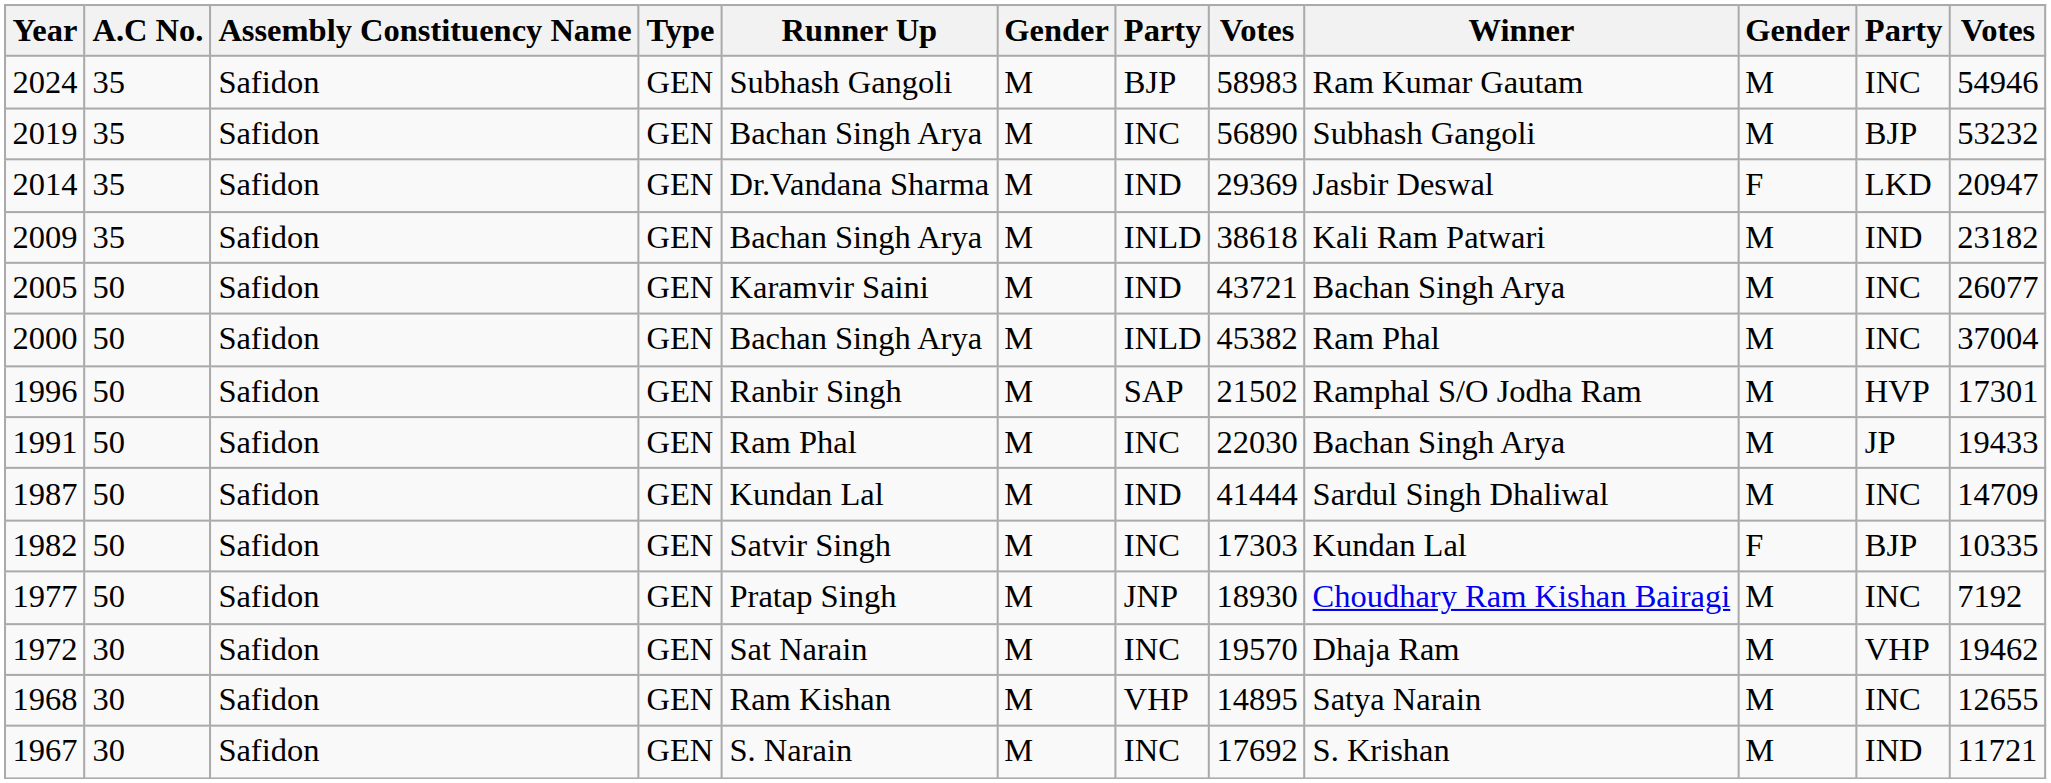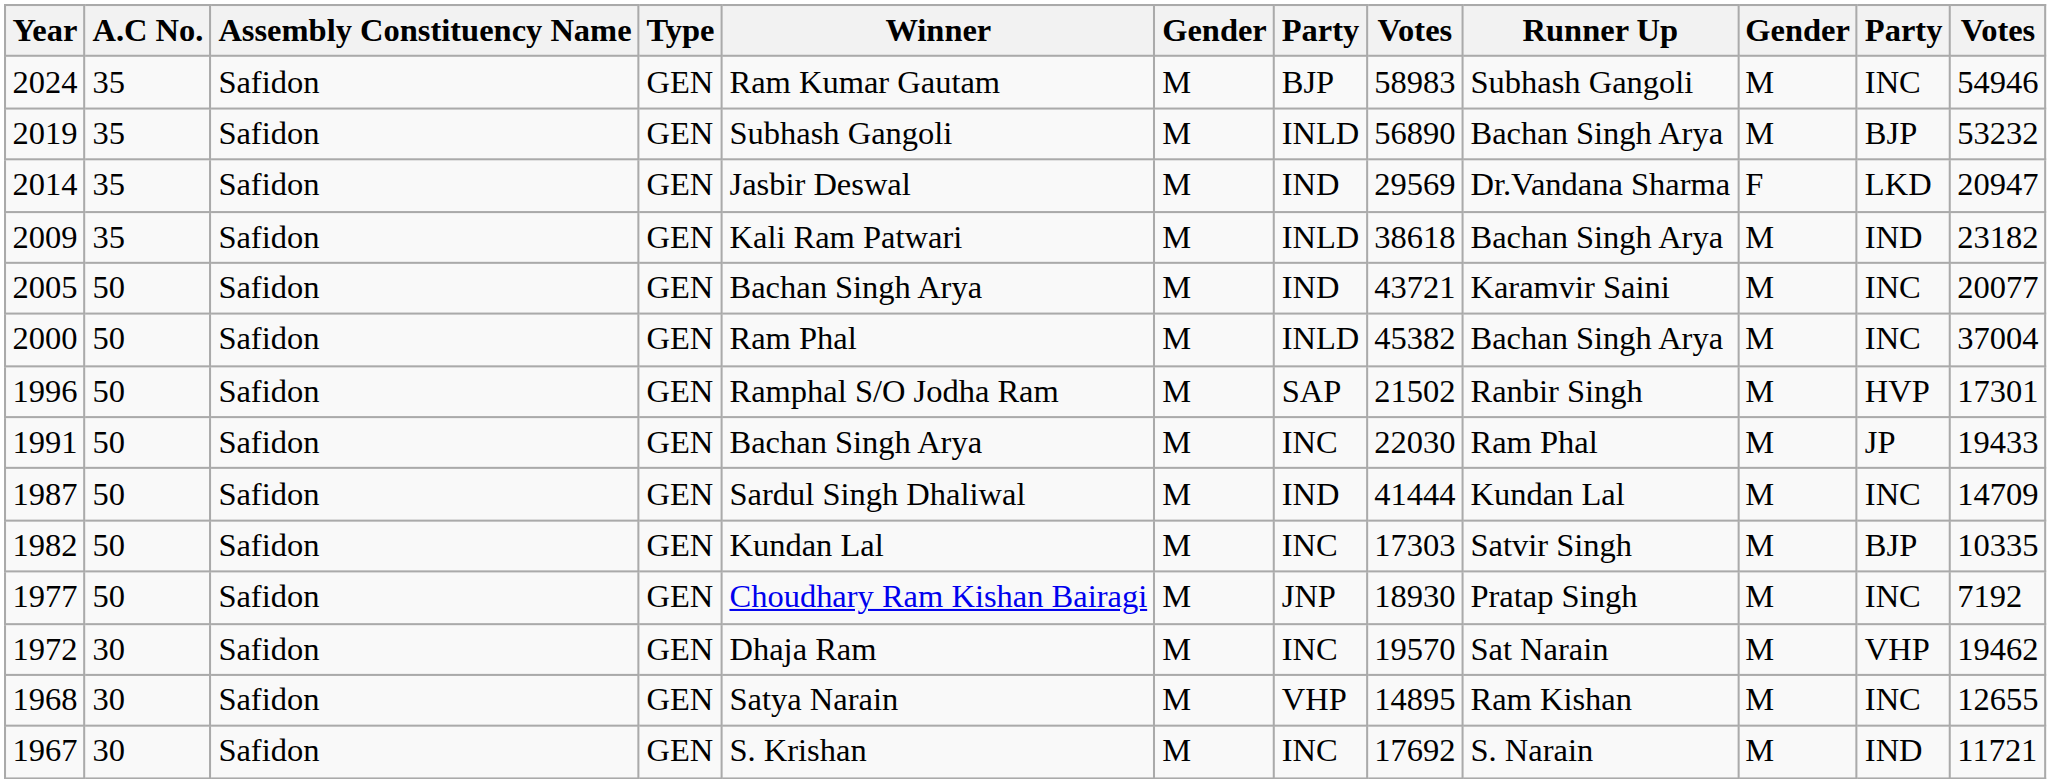 <table class="wikitable">
 <tr>
 <th>Year</th>
 <th>A.C No.</th>
 <th>Assembly Constituency Name</th>
 <th>Type</th>
-<th>Runner Up</th>
+<th>Winner</th>
 <th>Gender</th>
 <th>Party</th>
 <th>Votes</th>
-<th>Winner</th>
+<th>Runner Up</th>
 <th>Gender</th>
 <th>Party</th>
 <th>Votes</th>
 </tr>
 <tr>
 <td>2024</td>
 <td>35</td>
 <td>Safidon</td>
 <td>GEN</td>
-<td>Subhash Gangoli</td>
+<td>Ram Kumar Gautam</td>
 <td>M</td>
 <td>BJP</td>
 <td>58983</td>
-<td>Ram Kumar Gautam</td>
+<td>Subhash Gangoli</td>
 <td>M</td>
 <td>INC</td>
 <td>54946</td>
 </tr>
 <tr>
 <td>2019</td>
 <td>35</td>
 <td>Safidon</td>
 <td>GEN</td>
+<td>Subhash Gangoli</td>
+<td>M</td>
+<td>INLD</td>
+<td>56890</td>
 <td>Bachan Singh Arya</td>
-<td>M</td>
-<td>INC</td>
-<td>56890</td>
-<td>Subhash Gangoli</td>
 <td>M</td>
 <td>BJP</td>
 <td>53232</td>
 </tr>
 <tr>
 <td>2014</td>
 <td>35</td>
 <td>Safidon</td>
 <td>GEN</td>
-<td>Dr.Vandana Sharma</td>
+<td>Jasbir Deswal</td>
 <td>M</td>
 <td>IND</td>
-<td>29369</td>
-<td>Jasbir Deswal</td>
+<td>29569</td>
+<td>Dr.Vandana Sharma</td>
 <td>F</td>
 <td>LKD</td>
 <td>20947</td>
 </tr>
 <tr>
 <td>2009</td>
 <td>35</td>
 <td>Safidon</td>
 <td>GEN</td>
-<td>Bachan Singh Arya</td>
+<td>Kali Ram Patwari</td>
 <td>M</td>
 <td>INLD</td>
 <td>38618</td>
-<td>Kali Ram Patwari</td>
+<td>Bachan Singh Arya</td>
 <td>M</td>
 <td>IND</td>
 <td>23182</td>
 </tr>
 <tr>
 <td>2005</td>
 <td>50</td>
 <td>Safidon</td>
 <td>GEN</td>
-<td>Karamvir Saini</td>
+<td>Bachan Singh Arya</td>
 <td>M</td>
 <td>IND</td>
 <td>43721</td>
-<td>Bachan Singh Arya</td>
+<td>Karamvir Saini</td>
 <td>M</td>
 <td>INC</td>
-<td>26077</td>
+<td>20077</td>
 </tr>
 <tr>
 <td>2000</td>
 <td>50</td>
 <td>Safidon</td>
 <td>GEN</td>
-<td>Bachan Singh Arya</td>
+<td>Ram Phal</td>
 <td>M</td>
 <td>INLD</td>
 <td>45382</td>
-<td>Ram Phal</td>
+<td>Bachan Singh Arya</td>
 <td>M</td>
 <td>INC</td>
 <td>37004</td>
 </tr>
 <tr>
 <td>1996</td>
 <td>50</td>
 <td>Safidon</td>
 <td>GEN</td>
-<td>Ranbir Singh</td>
+<td>Ramphal S/O Jodha Ram</td>
 <td>M</td>
 <td>SAP</td>
 <td>21502</td>
-<td>Ramphal S/O Jodha Ram</td>
+<td>Ranbir Singh</td>
 <td>M</td>
 <td>HVP</td>
 <td>17301</td>
 </tr>
 <tr>
 <td>1991</td>
 <td>50</td>
 <td>Safidon</td>
 <td>GEN</td>
-<td>Ram Phal</td>
+<td>Bachan Singh Arya</td>
 <td>M</td>
 <td>INC</td>
 <td>22030</td>
-<td>Bachan Singh Arya</td>
+<td>Ram Phal</td>
 <td>M</td>
 <td>JP</td>
 <td>19433</td>
 </tr>
 <tr>
 <td>1987</td>
 <td>50</td>
 <td>Safidon</td>
 <td>GEN</td>
-<td>Kundan Lal</td>
+<td>Sardul Singh Dhaliwal</td>
 <td>M</td>
 <td>IND</td>
 <td>41444</td>
-<td>Sardul Singh Dhaliwal</td>
+<td>Kundan Lal</td>
 <td>M</td>
 <td>INC</td>
 <td>14709</td>
 </tr>
 <tr>
 <td>1982</td>
 <td>50</td>
 <td>Safidon</td>
 <td>GEN</td>
-<td>Satvir Singh</td>
+<td>Kundan Lal</td>
 <td>M</td>
 <td>INC</td>
 <td>17303</td>
-<td>Kundan Lal</td>
-<td>F</td>
+<td>Satvir Singh</td>
+<td>M</td>
 <td>BJP</td>
 <td>10335</td>
 </tr>
 <tr>
 <td>1977</td>
 <td>50</td>
 <td>Safidon</td>
 <td>GEN</td>
-<td>Pratap Singh</td>
+<td><a href='#'>Choudhary Ram Kishan Bairagi</a></td>
 <td>M</td>
 <td>JNP</td>
 <td>18930</td>
-<td><a href='#'>Choudhary Ram Kishan Bairagi</a></td>
+<td>Pratap Singh</td>
 <td>M</td>
 <td>INC</td>
 <td>7192</td>
 </tr>
 <tr>
 <td>1972</td>
 <td>30</td>
 <td>Safidon</td>
 <td>GEN</td>
-<td>Sat Narain</td>
+<td>Dhaja Ram</td>
 <td>M</td>
 <td>INC</td>
 <td>19570</td>
-<td>Dhaja Ram</td>
+<td>Sat Narain</td>
 <td>M</td>
 <td>VHP</td>
 <td>19462</td>
 </tr>
 <tr>
 <td>1968</td>
 <td>30</td>
 <td>Safidon</td>
 <td>GEN</td>
-<td>Ram Kishan</td>
+<td>Satya Narain</td>
 <td>M</td>
 <td>VHP</td>
 <td>14895</td>
-<td>Satya Narain</td>
+<td>Ram Kishan</td>
 <td>M</td>
 <td>INC</td>
 <td>12655</td>
 </tr>
 <tr>
 <td>1967</td>
 <td>30</td>
 <td>Safidon</td>
 <td>GEN</td>
-<td>S. Narain</td>
+<td>S. Krishan</td>
 <td>M</td>
 <td>INC</td>
 <td>17692</td>
-<td>S. Krishan</td>
+<td>S. Narain</td>
 <td>M</td>
 <td>IND</td>
 <td>11721</td>
 </tr>
 </table>
